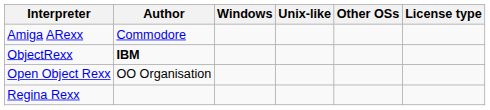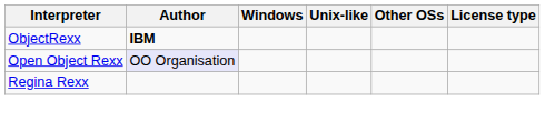 <table class="wikitable sortable">
 <tr>
 <th>Interpreter</th>
 <th>Author</th>
 <th>Windows</th>
 <th>Unix-like</th>
 <th>Other OSs</th>
 <th>License type</th>
-</tr>
-<tr>
-<td><a href='#'>Amiga</a> <a href='#'>ARexx</a></td>
-<td><a href='#'>Commodore</a></td>
-<td></td>
-<td></td>
-<td></td>
-<td></td>
 </tr>
 <tr>
 <td><a href='#'>ObjectRexx</a></td>
 <td><strong>IBM</strong></td>
 <td></td>
 <td></td>
 <td></td>
 <td></td>
 </tr>
 <tr>
 <td><a href='#'>Open Object Rexx</a></td>
-<td>OO Organisation</td>
+<td style="background: lavender;">OO Organisation</td>
 <td></td>
 <td></td>
 <td></td>
 <td></td>
 </tr>
 <tr>
 <td><a href='#'>Regina Rexx</a></td>
 <td></td>
 <td></td>
 <td></td>
 <td></td>
 <td></td>
 </tr>
 </table>
